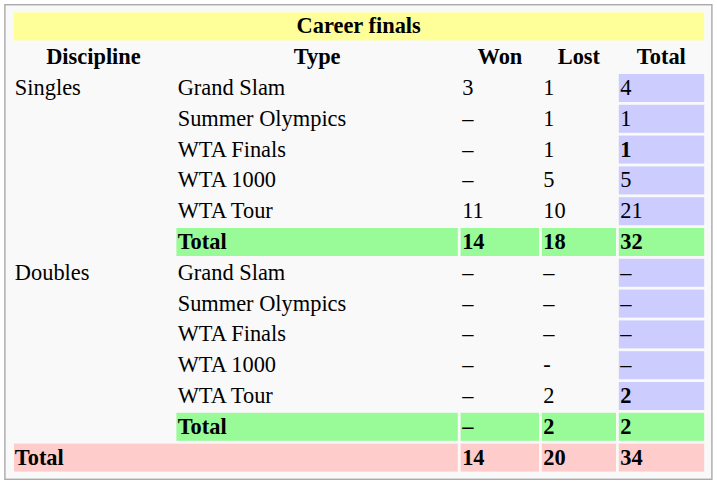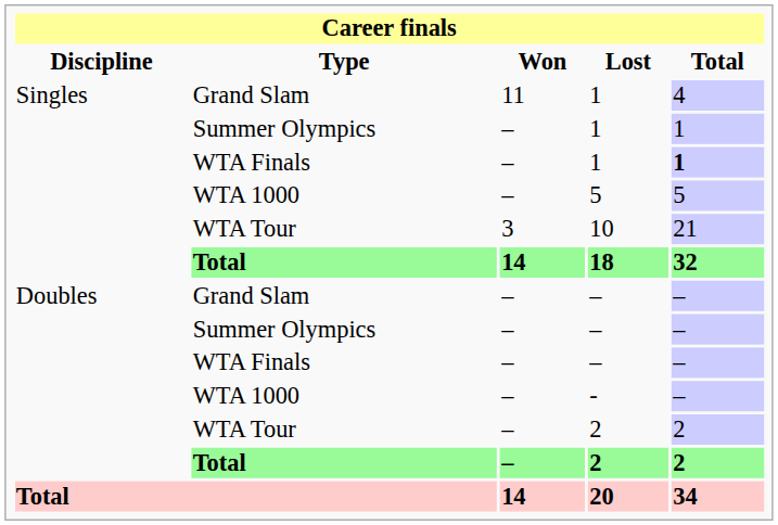 <table class="infobox vcard vevent nowrap" width=40%>
 <tr bgcolor=FFFF99>
 <th colspan=6>Career finals</th>
 </tr>
 <tr>
 <th>Discipline</th>
 <th>Type</th>
 <th>Won</th>
 <th>Lost</th>
 <th>Total</th>
 </tr>
 <tr>
 <td rowspan=6>Singles</td>
 <td>Grand Slam</td>
-<td>3</td>
+<td>11</td>
 <td>1</td>
 <td bgcolor=CCCCFF>4</td>
 </tr>
 <tr>
 <td>Summer Olympics</td>
 <td>–</td>
 <td>1</td>
 <td bgcolor=CCCCFF>1</td>
 </tr>
 <tr>
 <td>WTA Finals</td>
 <td>–</td>
 <td>1</td>
 <td bgcolor=CCCCFF><strong>1</strong></td>
 </tr>
 <tr>
 <td>WTA 1000</td>
 <td>–</td>
 <td>5</td>
 <td bgcolor=CCCCFF>5</td>
 </tr>
 <tr>
 <td>WTA Tour</td>
-<td>11</td>
+<td>3</td>
 <td>10</td>
 <td bgcolor=CCCCFF>21</td>
 </tr>
 <tr bgcolor=98FB98>
 <td><strong>Total</strong></td>
 <td><strong>14</strong></td>
 <td><strong>18</strong></td>
 <td><strong>32</strong></td>
 </tr>
 <tr>
 <td rowspan=6>Doubles</td>
 <td>Grand Slam</td>
 <td>–</td>
 <td>–</td>
 <td bgcolor=CCCCFF>–</td>
 </tr>
 <tr>
 <td>Summer Olympics</td>
 <td>–</td>
 <td>–</td>
 <td bgcolor=CCCCFF>–</td>
 </tr>
 <tr>
 <td>WTA Finals</td>
 <td>–</td>
 <td>–</td>
 <td bgcolor=CCCCFF>–</td>
 </tr>
 <tr>
 <td>WTA 1000</td>
 <td>–</td>
 <td>-</td>
 <td bgcolor=CCCCFF>–</td>
 </tr>
 <tr>
 <td>WTA Tour</td>
 <td>–</td>
 <td>2</td>
-<td bgcolor=CCCCFF><strong>2</strong></td>
+<td bgcolor=CCCCFF>2</td>
 </tr>
 <tr bgcolor=98FB98>
 <td><strong>Total</strong></td>
 <td><strong>–</strong></td>
 <td><strong>2</strong></td>
 <td><strong>2</strong></td>
 </tr>
 <tr bgcolor=FFCCCC>
 <td colspan=2><strong>Total</strong></td>
 <td><strong>14</strong></td>
 <td><strong>20</strong></td>
 <td><strong>34</strong></td>
 </tr>
 </table>
